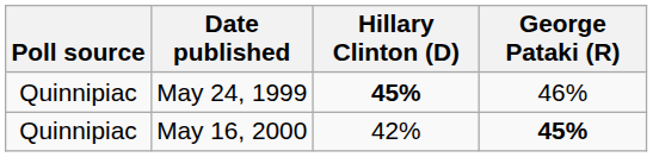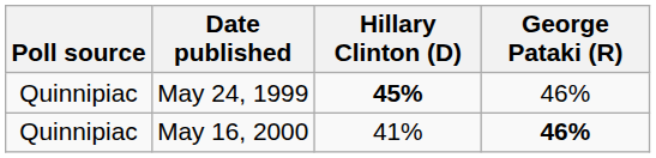 <table class="wikitable">
 <tr valign=bottom>
 <th>Poll source</th>
 <th>Date<br>published</th>
 <th style="width:100px;">Hillary<br>Clinton (D)</th>
 <th style="width:100px;">George<br>Pataki (R)</th>
 </tr>
 <tr>
 <td align=center>Quinnipiac</td>
 <td align=center>May 24, 1999</td>
 <td align=center ><strong>45%</strong></td>
 <td align=center>46%</td>
 </tr>
 <tr>
 <td align=center>Quinnipiac</td>
 <td align=center>May 16, 2000</td>
-<td align=center>42%</td>
-<td align=center ><strong>45%</strong></td>
+<td align=center>41%</td>
+<td align=center ><strong>46%</strong></td>
 </tr>
 </table>
